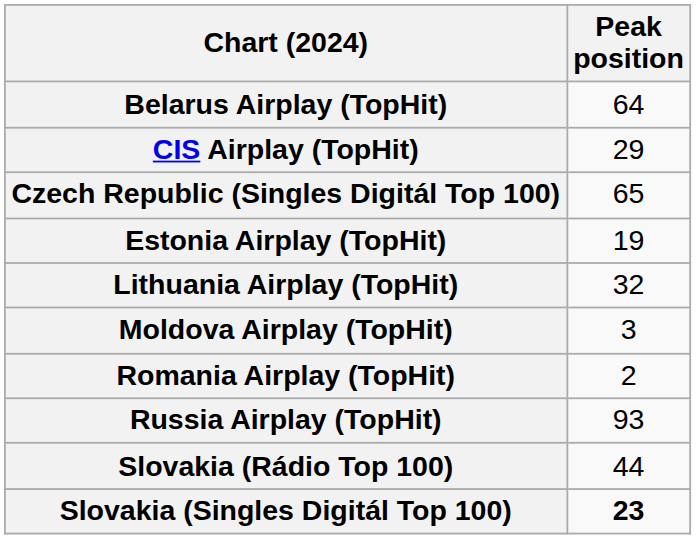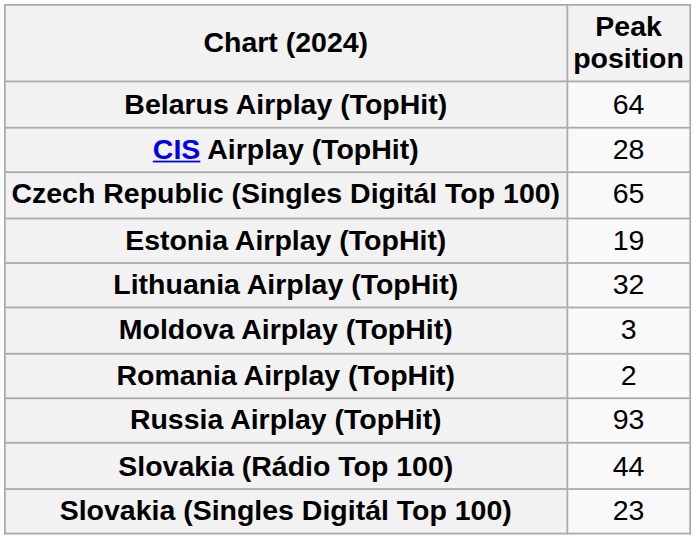 <table class="wikitable plainrowheaders sortable" style="text-align:center">
 <tr>
 <th scope="col">Chart (2024)</th>
 <th scope="col">Peak<br>position</th>
 </tr>
 <tr>
 <th scope="row">Belarus Airplay (TopHit)</th>
 <td>64</td>
 </tr>
 <tr>
 <th scope="row"><a href='#'>CIS</a> Airplay (TopHit)</th>
-<td>29</td>
+<td>28</td>
 </tr>
 <tr>
 <th scope="row">Czech Republic (Singles Digitál Top 100)</th>
 <td>65</td>
 </tr>
 <tr>
 <th scope="row">Estonia Airplay (TopHit)</th>
 <td>19</td>
 </tr>
 <tr>
 <th scope="row">Lithuania Airplay (TopHit)</th>
 <td>32</td>
 </tr>
 <tr>
 <th scope="row">Moldova Airplay (TopHit)</th>
 <td>3</td>
 </tr>
 <tr>
 <th scope="row">Romania Airplay (TopHit)</th>
 <td>2</td>
 </tr>
 <tr>
 <th scope="row">Russia Airplay (TopHit)</th>
 <td>93</td>
 </tr>
 <tr>
 <th scope="row">Slovakia (Rádio Top 100)</th>
 <td>44</td>
 </tr>
 <tr>
 <th scope="row">Slovakia (Singles Digitál Top 100)</th>
-<td><strong>23</strong></td>
+<td>23</td>
 </tr>
 </table>
